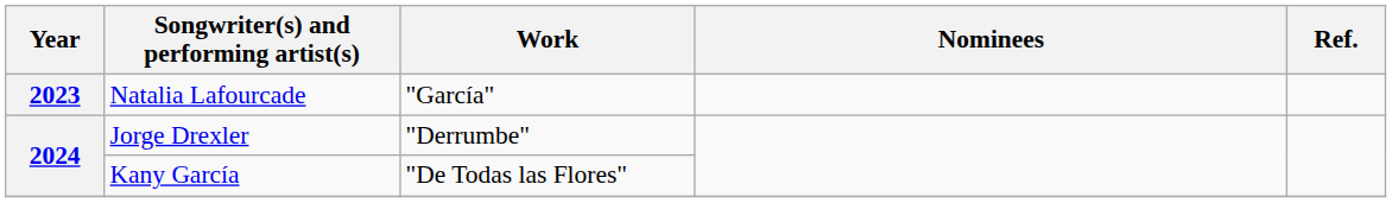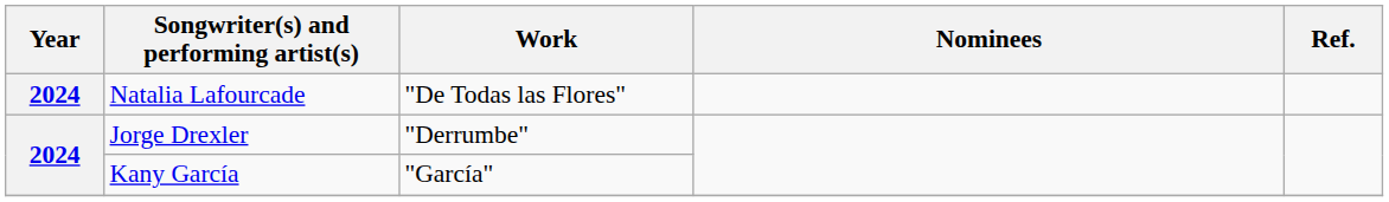 <table class="wikitable plainrowheaders sortable">
 <tr>
 <th scope="col" width="5%">Year</th>
 <th scope="col" width="15%">Songwriter(s) and performing artist(s)</th>
 <th scope="col" width="15%">Work</th>
 <th scope="col" class="unsortable" width="30%">Nominees</th>
 <th scope="col" class="unsortable" width="5%">Ref.</th>
 </tr>
 <tr>
-<th style="text-align:center;" scope="row"><a href='#'><strong>2023</strong></a></th>
+<th style="text-align:center;" scope="row"><a href='#'><strong>2024</strong></a></th>
 <td><a href='#'>Natalia Lafourcade</a></td>
-<td>"García"</td>
+<td>"De Todas las Flores"</td>
 <td></td>
 <td style="text-align:center;"></td>
 </tr>
 <tr>
 <th rowspan="2" style="text-align:center;" scope="row"><a href='#'><strong>2024</strong></a></th>
 <td><a href='#'>Jorge Drexler</a></td>
 <td>"Derrumbe"</td>
 <td rowspan="2"></td>
 <td rowspan="2" align="center"></td>
 </tr>
 <tr>
 <td><a href='#'>Kany García</a></td>
-<td>"De Todas las Flores"</td>
+<td>"García"</td>
 </tr>
 <tr>
 </tr>
 </table>
